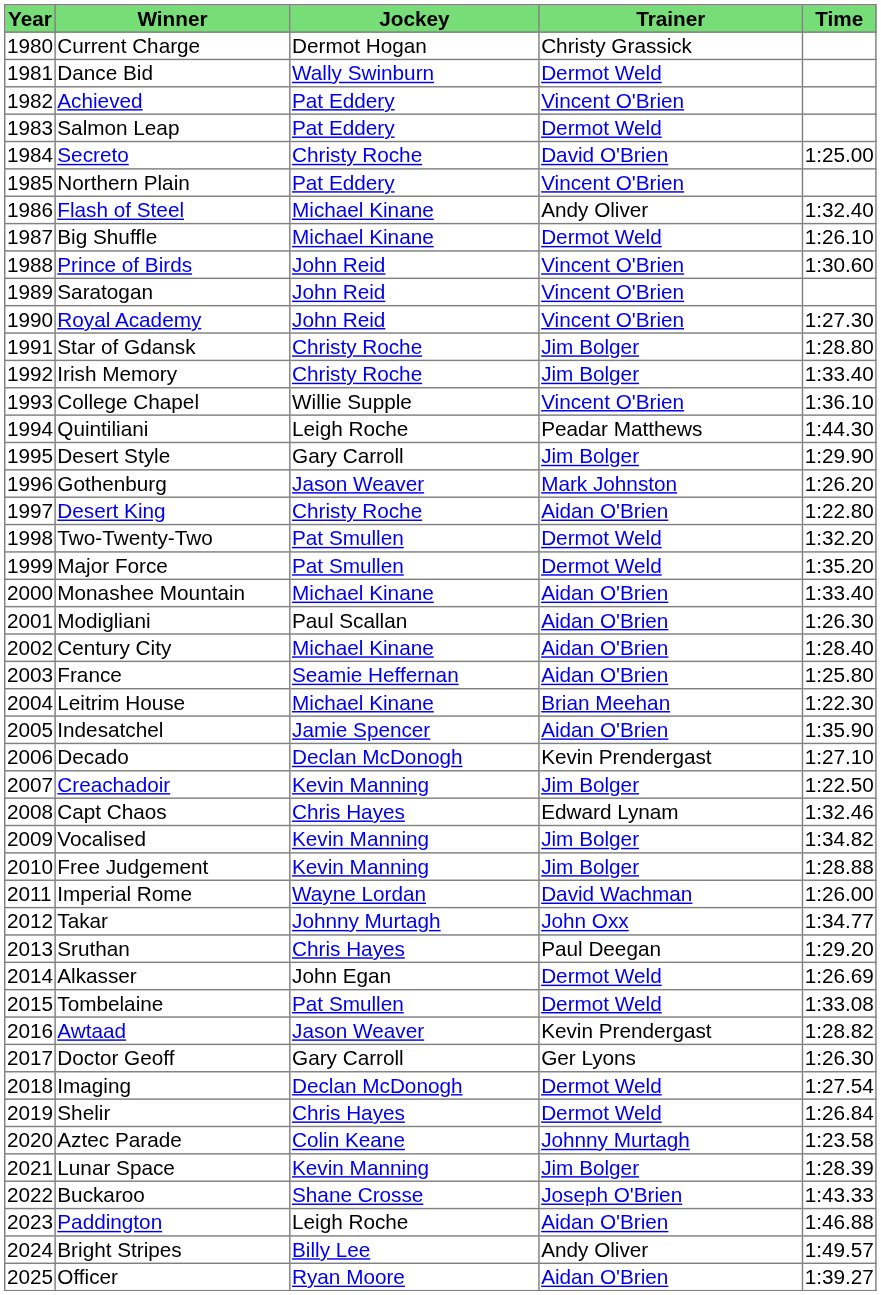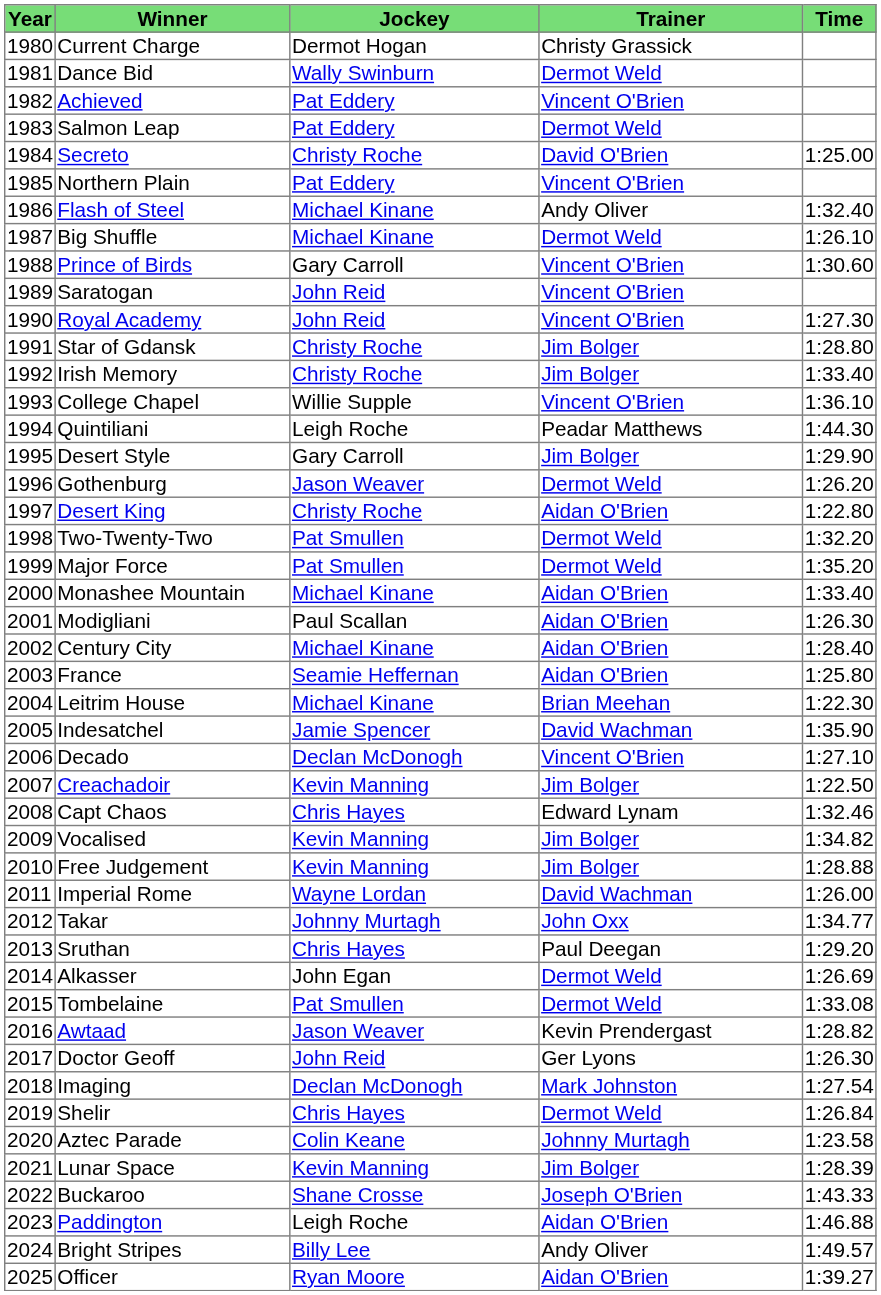 <table class = "sortable" | border="1" style="border-collapse: collapse; font-size:90%">
 <tr bgcolor="#77dd77" align="center">
 <th>Year</th>
 <th>Winner</th>
 <th>Jockey</th>
 <th>Trainer</th>
 <th>Time</th>
 </tr>
 <tr>
 <td>1980</td>
 <td width=160px>Current Charge</td>
 <td width=170px>Dermot Hogan</td>
 <td width=180px>Christy Grassick</td>
 <td></td>
 </tr>
 <tr>
 <td>1981</td>
 <td>Dance Bid</td>
 <td><a href='#'>Wally Swinburn</a></td>
 <td><a href='#'>Dermot Weld</a></td>
 <td></td>
 </tr>
 <tr>
 <td>1982</td>
 <td><a href='#'>Achieved</a></td>
 <td><a href='#'>Pat Eddery</a></td>
 <td><a href='#'>Vincent O'Brien</a></td>
 <td></td>
 </tr>
 <tr>
 <td>1983</td>
 <td>Salmon Leap</td>
 <td><a href='#'>Pat Eddery</a></td>
 <td><a href='#'>Dermot Weld</a></td>
 <td></td>
 </tr>
 <tr>
 <td>1984</td>
 <td><a href='#'>Secreto</a></td>
 <td><a href='#'>Christy Roche</a></td>
 <td><a href='#'>David O'Brien</a></td>
 <td>1:25.00</td>
 </tr>
 <tr>
 <td>1985</td>
 <td>Northern Plain</td>
 <td><a href='#'>Pat Eddery</a></td>
 <td><a href='#'>Vincent O'Brien</a></td>
 <td></td>
 </tr>
 <tr>
 <td>1986</td>
 <td><a href='#'>Flash of Steel</a></td>
 <td><a href='#'>Michael Kinane</a></td>
 <td>Andy Oliver</td>
 <td>1:32.40</td>
 </tr>
 <tr>
 <td>1987</td>
 <td>Big Shuffle</td>
 <td><a href='#'>Michael Kinane</a></td>
 <td><a href='#'>Dermot Weld</a></td>
 <td>1:26.10</td>
 </tr>
 <tr>
 <td>1988</td>
 <td><a href='#'>Prince of Birds</a></td>
-<td><a href='#'>John Reid</a></td>
+<td>Gary Carroll</td>
 <td><a href='#'>Vincent O'Brien</a></td>
 <td>1:30.60</td>
 </tr>
 <tr>
 <td>1989</td>
 <td>Saratogan</td>
 <td><a href='#'>John Reid</a></td>
 <td><a href='#'>Vincent O'Brien</a></td>
 <td></td>
 </tr>
 <tr>
 <td>1990</td>
 <td><a href='#'>Royal Academy</a></td>
 <td><a href='#'>John Reid</a></td>
 <td><a href='#'>Vincent O'Brien</a></td>
 <td>1:27.30</td>
 </tr>
 <tr>
 <td>1991</td>
 <td>Star of Gdansk</td>
 <td><a href='#'>Christy Roche</a></td>
 <td><a href='#'>Jim Bolger</a></td>
 <td>1:28.80</td>
 </tr>
 <tr>
 <td>1992</td>
 <td>Irish Memory</td>
 <td><a href='#'>Christy Roche</a></td>
 <td><a href='#'>Jim Bolger</a></td>
 <td>1:33.40</td>
 </tr>
 <tr>
 <td>1993</td>
 <td>College Chapel</td>
 <td>Willie Supple</td>
 <td><a href='#'>Vincent O'Brien</a></td>
 <td>1:36.10</td>
 </tr>
 <tr>
 <td>1994</td>
 <td>Quintiliani</td>
 <td>Leigh Roche</td>
 <td>Peadar Matthews</td>
 <td>1:44.30</td>
 </tr>
 <tr>
 <td>1995</td>
 <td>Desert Style</td>
 <td>Gary Carroll</td>
 <td><a href='#'>Jim Bolger</a></td>
 <td>1:29.90</td>
 </tr>
 <tr>
 <td>1996</td>
 <td>Gothenburg</td>
 <td><a href='#'>Jason Weaver</a></td>
-<td><a href='#'>Mark Johnston</a></td>
+<td><a href='#'>Dermot Weld</a></td>
 <td>1:26.20</td>
 </tr>
 <tr>
 <td>1997</td>
 <td><a href='#'>Desert King</a></td>
 <td><a href='#'>Christy Roche</a></td>
 <td><a href='#'>Aidan O'Brien</a></td>
 <td>1:22.80</td>
 </tr>
 <tr>
 <td>1998</td>
 <td>Two-Twenty-Two</td>
 <td><a href='#'>Pat Smullen</a></td>
 <td><a href='#'>Dermot Weld</a></td>
 <td>1:32.20</td>
 </tr>
 <tr>
 <td>1999</td>
 <td>Major Force</td>
 <td><a href='#'>Pat Smullen</a></td>
 <td><a href='#'>Dermot Weld</a></td>
 <td>1:35.20</td>
 </tr>
 <tr>
 <td>2000</td>
 <td>Monashee Mountain</td>
 <td><a href='#'>Michael Kinane</a></td>
 <td><a href='#'>Aidan O'Brien</a></td>
 <td>1:33.40</td>
 </tr>
 <tr>
 <td>2001</td>
 <td>Modigliani</td>
 <td>Paul Scallan</td>
 <td><a href='#'>Aidan O'Brien</a></td>
 <td>1:26.30</td>
 </tr>
 <tr>
 <td>2002</td>
 <td>Century City</td>
 <td><a href='#'>Michael Kinane</a></td>
 <td><a href='#'>Aidan O'Brien</a></td>
 <td>1:28.40</td>
 </tr>
 <tr>
 <td>2003</td>
 <td>France</td>
 <td><a href='#'>Seamie Heffernan</a></td>
 <td><a href='#'>Aidan O'Brien</a></td>
 <td>1:25.80</td>
 </tr>
 <tr>
 <td>2004</td>
 <td>Leitrim House</td>
 <td><a href='#'>Michael Kinane</a></td>
 <td><a href='#'>Brian Meehan</a></td>
 <td>1:22.30</td>
 </tr>
 <tr>
 <td>2005</td>
 <td>Indesatchel</td>
 <td><a href='#'>Jamie Spencer</a></td>
-<td><a href='#'>Aidan O'Brien</a></td>
+<td><a href='#'>David Wachman</a></td>
 <td>1:35.90</td>
 </tr>
 <tr>
 <td>2006</td>
 <td>Decado</td>
 <td><a href='#'>Declan McDonogh</a></td>
-<td>Kevin Prendergast</td>
+<td><a href='#'>Vincent O'Brien</a></td>
 <td>1:27.10</td>
 </tr>
 <tr>
 <td>2007</td>
 <td><a href='#'>Creachadoir</a></td>
 <td><a href='#'>Kevin Manning</a></td>
 <td><a href='#'>Jim Bolger</a></td>
 <td>1:22.50</td>
 </tr>
 <tr>
 <td>2008</td>
 <td>Capt Chaos </td>
 <td><a href='#'>Chris Hayes</a></td>
 <td>Edward Lynam</td>
 <td>1:32.46</td>
 </tr>
 <tr>
 <td>2009</td>
 <td>Vocalised</td>
 <td><a href='#'>Kevin Manning</a></td>
 <td><a href='#'>Jim Bolger</a></td>
 <td>1:34.82</td>
 </tr>
 <tr>
 <td>2010</td>
 <td>Free Judgement</td>
 <td><a href='#'>Kevin Manning</a></td>
 <td><a href='#'>Jim Bolger</a></td>
 <td>1:28.88</td>
 </tr>
 <tr>
 <td>2011</td>
 <td>Imperial Rome</td>
 <td><a href='#'>Wayne Lordan</a></td>
 <td><a href='#'>David Wachman</a></td>
 <td>1:26.00</td>
 </tr>
 <tr>
 <td>2012</td>
 <td>Takar</td>
 <td><a href='#'>Johnny Murtagh</a></td>
 <td><a href='#'>John Oxx</a></td>
 <td>1:34.77</td>
 </tr>
 <tr>
 <td>2013</td>
 <td>Sruthan</td>
 <td><a href='#'>Chris Hayes</a></td>
 <td>Paul Deegan</td>
 <td>1:29.20</td>
 </tr>
 <tr>
 <td>2014</td>
 <td>Alkasser</td>
 <td>John Egan</td>
 <td><a href='#'>Dermot Weld</a></td>
 <td>1:26.69</td>
 </tr>
 <tr>
 <td>2015</td>
 <td>Tombelaine</td>
 <td><a href='#'>Pat Smullen</a></td>
 <td><a href='#'>Dermot Weld</a></td>
 <td>1:33.08</td>
 </tr>
 <tr>
 <td>2016</td>
 <td><a href='#'>Awtaad</a></td>
 <td><a href='#'>Jason Weaver</a></td>
 <td>Kevin Prendergast</td>
 <td>1:28.82</td>
 </tr>
 <tr>
 <td>2017</td>
 <td>Doctor Geoff</td>
-<td>Gary Carroll</td>
+<td><a href='#'>John Reid</a></td>
 <td>Ger Lyons</td>
 <td>1:26.30</td>
 </tr>
 <tr>
 <td>2018</td>
 <td>Imaging</td>
 <td><a href='#'>Declan McDonogh</a></td>
-<td><a href='#'>Dermot Weld</a></td>
+<td><a href='#'>Mark Johnston</a></td>
 <td>1:27.54</td>
 </tr>
 <tr>
 <td>2019</td>
 <td>Shelir</td>
 <td><a href='#'>Chris Hayes</a></td>
 <td><a href='#'>Dermot Weld</a></td>
 <td>1:26.84</td>
 </tr>
 <tr>
 <td>2020</td>
 <td>Aztec Parade</td>
 <td><a href='#'>Colin Keane</a></td>
 <td><a href='#'>Johnny Murtagh</a></td>
 <td>1:23.58</td>
 </tr>
 <tr>
 <td>2021</td>
 <td>Lunar Space</td>
 <td><a href='#'>Kevin Manning</a></td>
 <td><a href='#'>Jim Bolger</a></td>
 <td>1:28.39</td>
 </tr>
 <tr>
 <td>2022</td>
 <td>Buckaroo</td>
 <td><a href='#'>Shane Crosse</a></td>
 <td><a href='#'>Joseph O'Brien</a></td>
 <td>1:43.33</td>
 </tr>
 <tr>
 <td>2023</td>
 <td><a href='#'>Paddington</a></td>
 <td>Leigh Roche</td>
 <td><a href='#'>Aidan O'Brien</a></td>
 <td>1:46.88</td>
 </tr>
 <tr>
 <td>2024</td>
 <td>Bright Stripes</td>
 <td><a href='#'>Billy Lee</a></td>
 <td>Andy Oliver</td>
 <td>1:49.57</td>
 </tr>
 <tr>
 <td>2025</td>
 <td>Officer</td>
 <td><a href='#'>Ryan Moore</a></td>
 <td><a href='#'>Aidan O'Brien</a></td>
 <td>1:39.27</td>
 </tr>
 </table>
